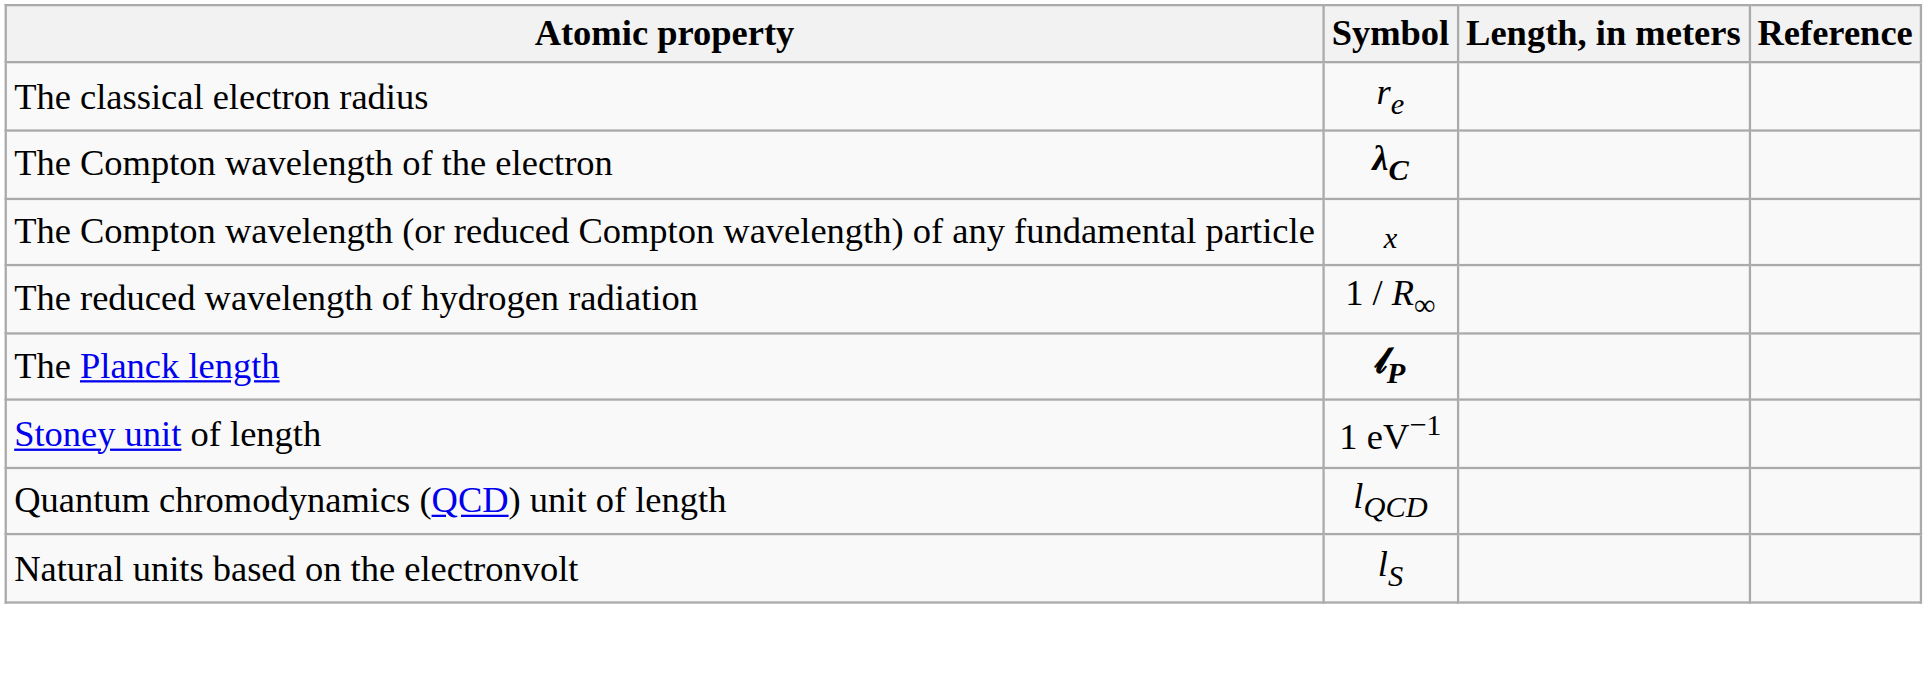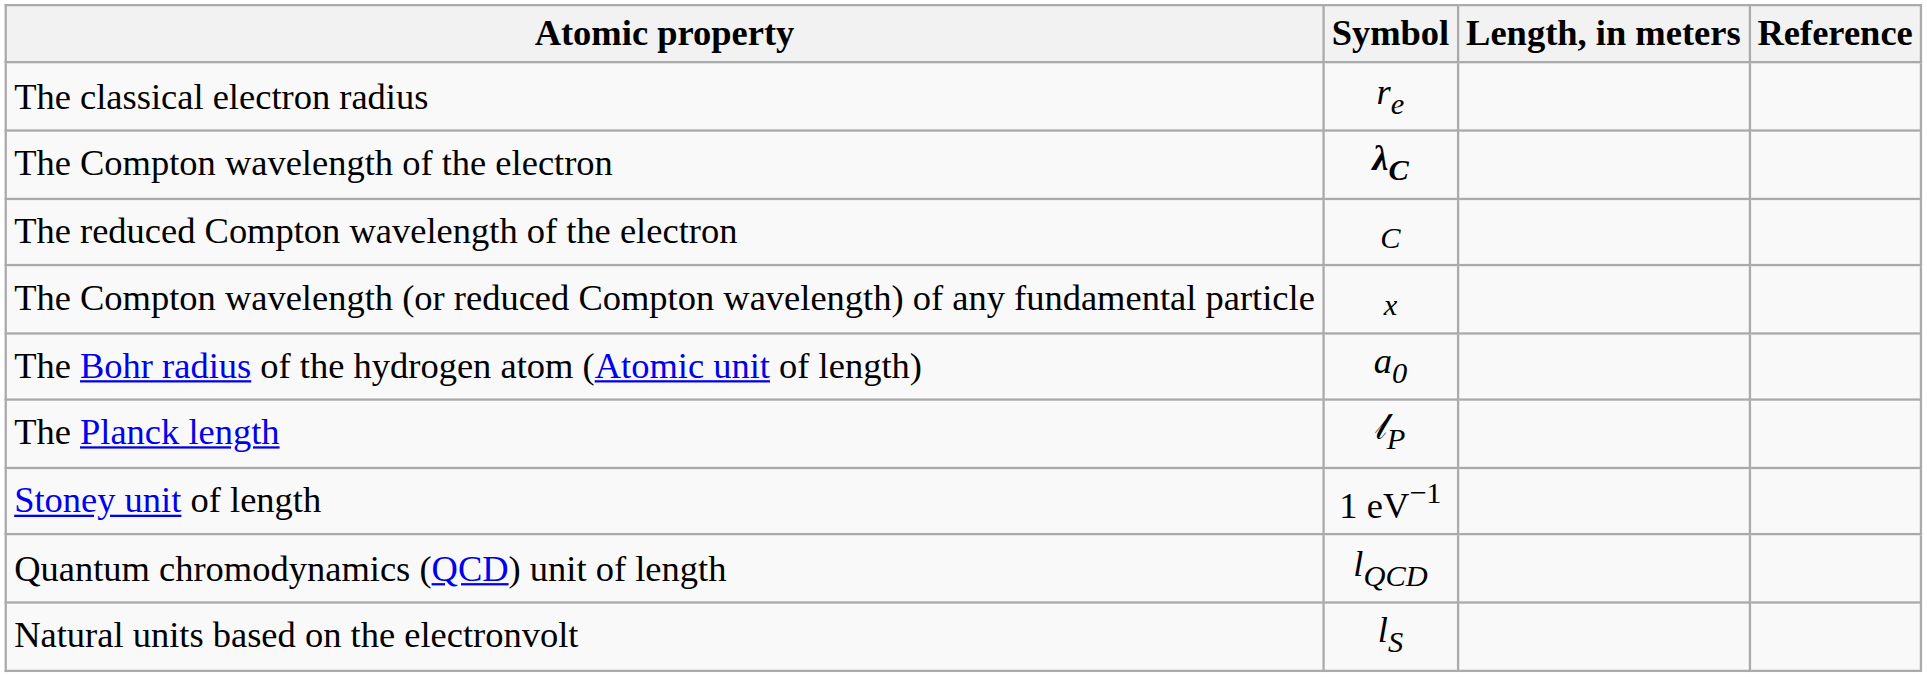 <table class="wikitable" style="margin-left: 20px;" background-color: #ffffff">
 <tr>
 <th>Atomic property</th>
 <th>Symbol</th>
 <th>Length, in meters</th>
 <th>Reference</th>
 </tr>
 <tr align="left">
 <td>The classical electron radius</td>
 <td align="center"><em>r</em><sub><em>e</em></sub></td>
 <td></td>
 <td align="center"></td>
 </tr>
 <tr>
 <td>The Compton wavelength of the electron</td>
 <td align="center"><strong><em>λ</em><sub><em>C</em></sub></strong></td>
 <td></td>
 <td align="center"></td>
 </tr>
 <tr>
+<td>The reduced Compton wavelength of the electron</td>
+<td align="center"><sub><em>C</em></sub></td>
+<td></td>
+<td align="center"></td>
+</tr>
+<tr>
 <td>The Compton wavelength (or reduced Compton wavelength) of any fundamental particle</td>
 <td align="center"><sub><em>x</em></sub></td>
 <td></td>
 <td></td>
 </tr>
 <tr>
-<td>The reduced wavelength of hydrogen radiation</td>
-<td align="center">1 / <em>R</em><sub>∞</sub></td>
+<td>The <a href='#'>Bohr radius</a> of the hydrogen atom (<a href='#'>Atomic unit</a> of length)</td>
+<td align="center"><em>a</em><sub><em>0</em></sub></td>
 <td></td>
 <td align="center"></td>
 </tr>
 <tr>
 <td>The <a href='#'>Planck length</a></td>
-<td align="center"><strong>𝓁<sub><em>P</em></sub></strong></td>
+<td align="center">𝓁<sub><em>P</em></sub></td>
 <td></td>
 <td align="center"></td>
 </tr>
 <tr>
 <td><a href='#'>Stoney unit</a> of length</td>
 <td align="center">1 eV<sup>−1</sup></td>
 <td></td>
 <td align="center"></td>
 </tr>
 <tr>
 <td>Quantum chromodynamics (<a href='#'>QCD</a>) unit of length</td>
 <td align="center"><em>l</em><sub><em>QCD</em></sub></td>
 <td></td>
 <td align="center"></td>
 </tr>
 <tr>
 <td>Natural units based on the electronvolt</td>
 <td align="center"><em>l</em><sub><em>S</em></sub></td>
 <td></td>
 <td align="center"></td>
 </tr>
 </table>
